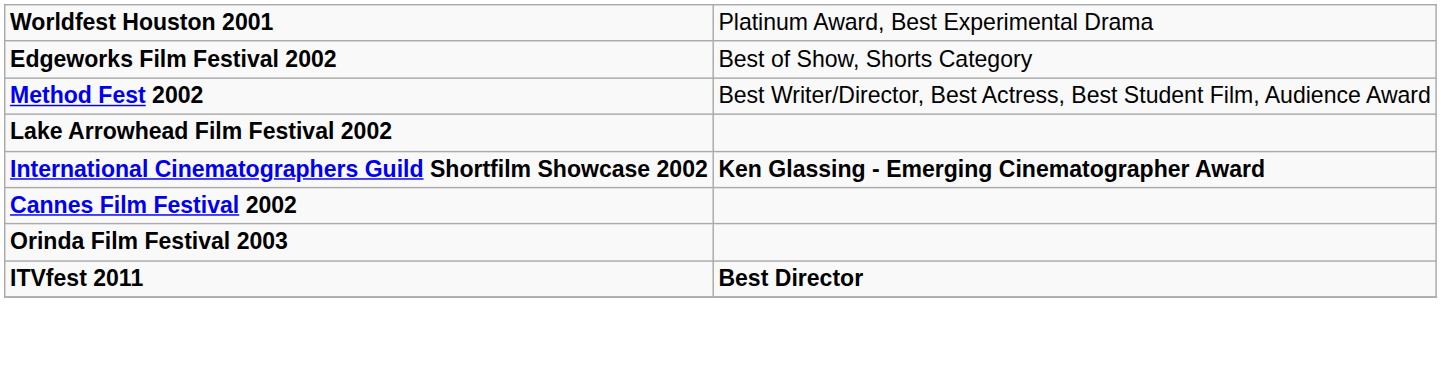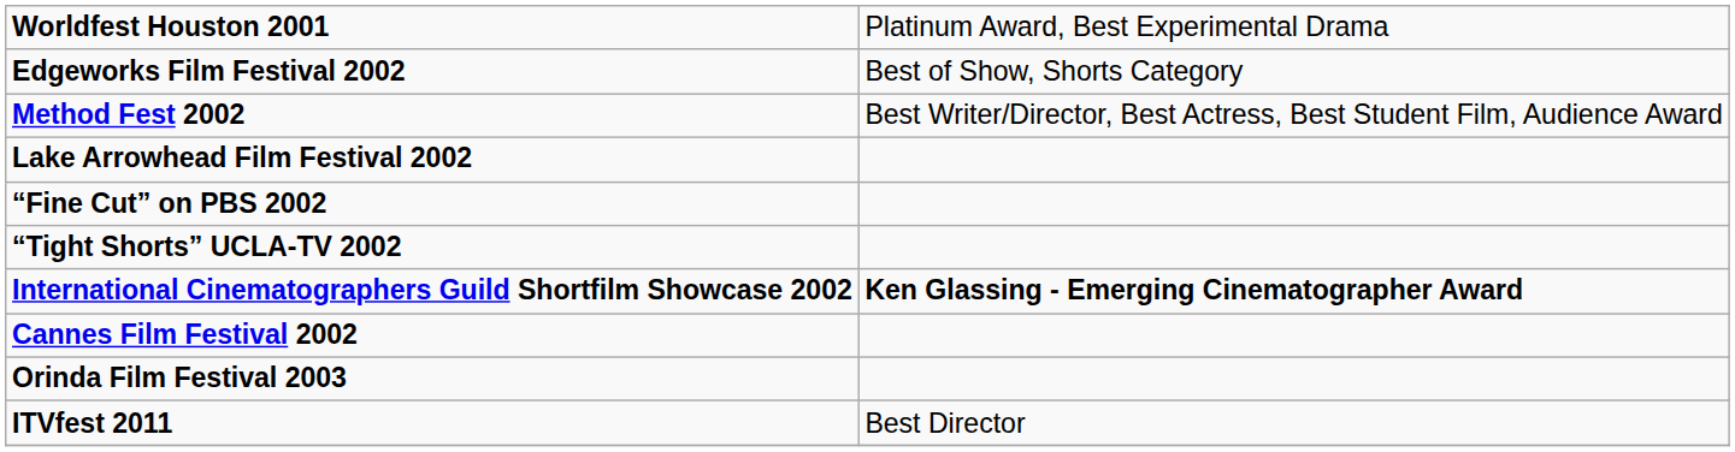 <table class="wikitable">
 <tr>
 <td><strong>Worldfest Houston 2001</strong></td>
 <td>Platinum Award, Best Experimental Drama</td>
 </tr>
 <tr>
 <td><strong>Edgeworks Film Festival 2002</strong></td>
 <td>Best of Show, Shorts Category</td>
 </tr>
 <tr>
 <td><strong><a href='#'>Method Fest</a> 2002</strong></td>
 <td>Best Writer/Director, Best Actress, Best Student Film, Audience Award</td>
 </tr>
 <tr>
 <td><strong>Lake Arrowhead Film Festival 2002</strong></td>
 <td></td>
 </tr>
 <tr>
+<td><strong>“Fine Cut” on PBS 2002</strong></td>
+<td></td>
+</tr>
+<tr>
+<td><strong>“Tight Shorts” UCLA-TV 2002</strong></td>
+<td></td>
+</tr>
+<tr>
 <td><strong><a href='#'>International Cinematographers Guild</a> Shortfilm Showcase 2002</strong></td>
 <td><strong>Ken Glassing - Emerging Cinematographer Award </strong></td>
 </tr>
 <tr>
 <td><strong><a href='#'>Cannes Film Festival</a> 2002</strong></td>
 <td></td>
 </tr>
 <tr>
 <td><strong>Orinda Film Festival 2003</strong></td>
 <td></td>
 </tr>
 <tr>
 <td><strong>ITVfest 2011 </strong></td>
-<td><strong>Best Director</strong></td>
+<td>Best Director</td>
 </tr>
 <tr>
 </tr>
 </table>
